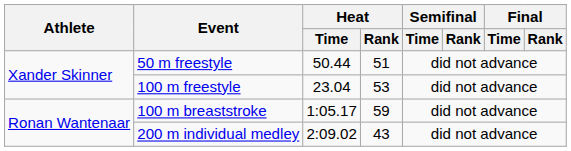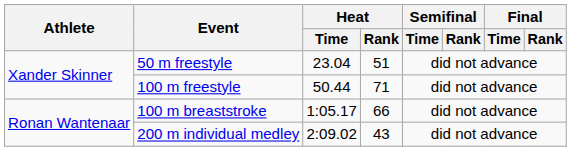 <table class=wikitable style="font-size:90%">
 <tr>
 <th rowspan="2">Athlete</th>
 <th rowspan="2">Event</th>
 <th colspan="2">Heat</th>
 <th colspan="2">Semifinal</th>
 <th colspan="2">Final</th>
 </tr>
 <tr style="font-size:95%">
 <th>Time</th>
 <th>Rank</th>
 <th>Time</th>
 <th>Rank</th>
 <th>Time</th>
 <th>Rank</th>
 </tr>
 <tr align=center>
 <td align=left rowspan=2><a href='#'>Xander Skinner</a></td>
 <td align=left><a href='#'>50 m freestyle</a></td>
-<td>50.44</td>
+<td>23.04</td>
 <td>51</td>
 <td colspan=4>did not advance</td>
 </tr>
 <tr align=center>
 <td align=left><a href='#'>100 m freestyle</a></td>
-<td>23.04</td>
-<td>53</td>
+<td>50.44</td>
+<td>71</td>
 <td colspan=4>did not advance</td>
 </tr>
 <tr align=center>
 <td align=left rowspan=2><a href='#'>Ronan Wantenaar</a></td>
 <td align=left><a href='#'>100 m breaststroke</a></td>
 <td>1:05.17</td>
-<td>59</td>
+<td>66</td>
 <td colspan=4>did not advance</td>
 </tr>
 <tr align=center>
 <td align=left><a href='#'>200 m individual medley</a></td>
 <td>2:09.02</td>
 <td>43</td>
 <td colspan=4>did not advance</td>
 </tr>
 </table>
